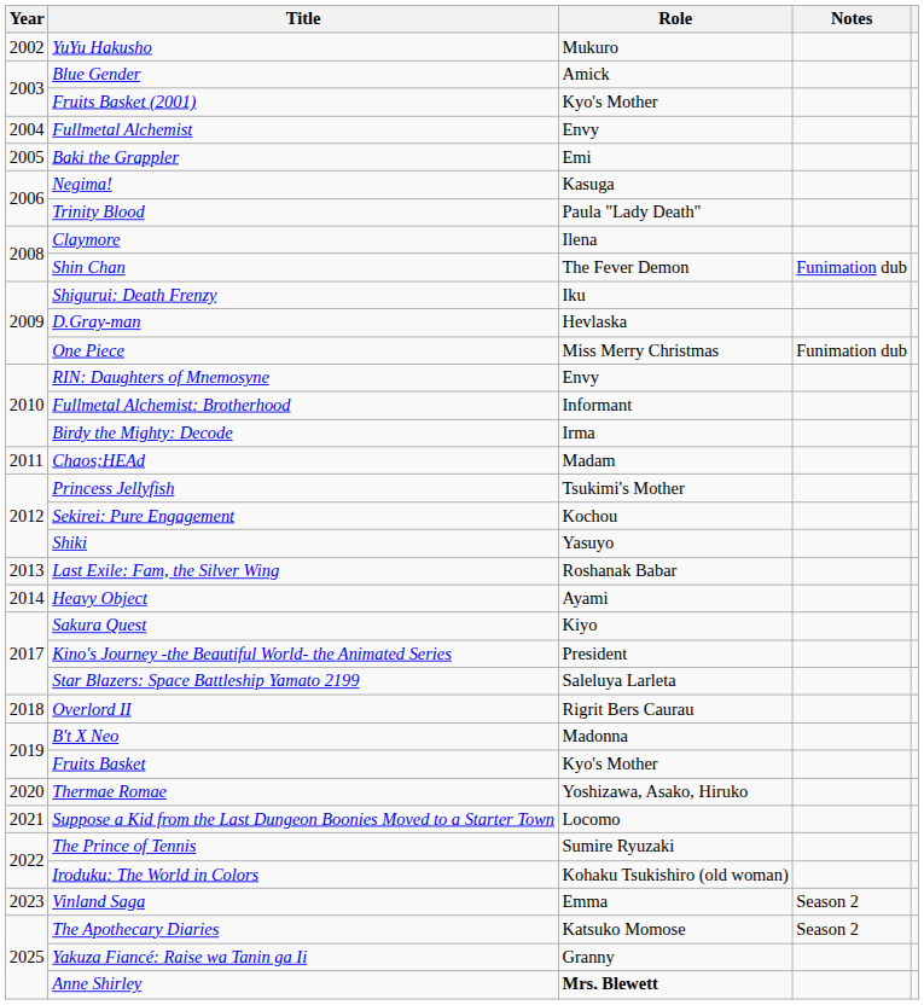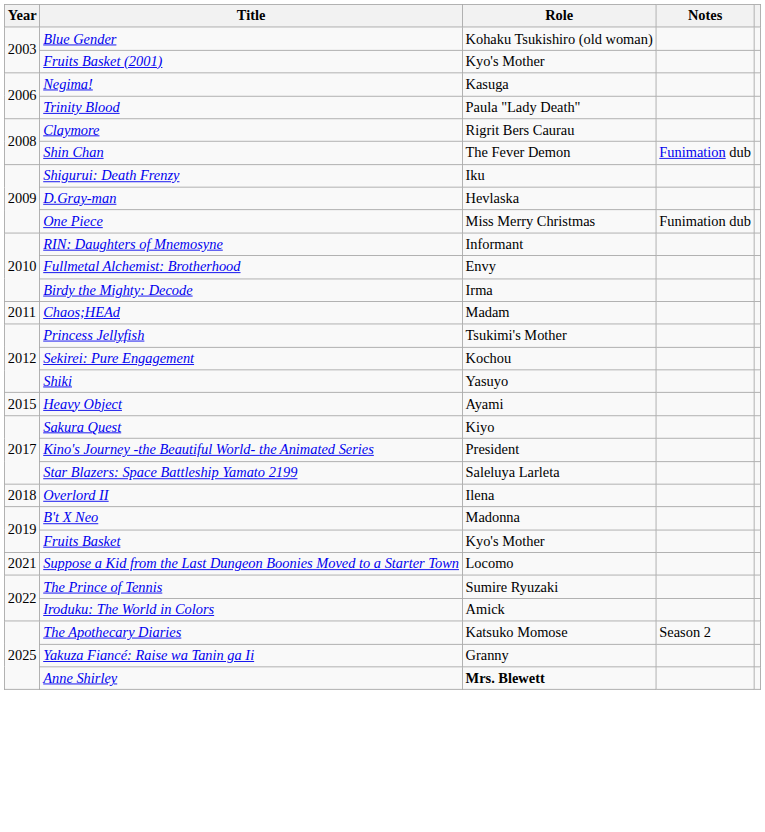 <table class="wikitable sortable plainrowheaders">
 <tr>
 <th>Year</th>
 <th>Title</th>
 <th>Role</th>
 <th class="unsortable">Notes</th>
 <th class="unsortable"></th>
 </tr>
 <tr>
-<td>2002</td>
-<td><em><a href='#'>YuYu Hakusho</a></em></td>
-<td>Mukuro</td>
-<td></td>
-<td></td>
-</tr>
-<tr>
 <td rowspan="2">2003</td>
 <td><em><a href='#'>Blue Gender</a></em></td>
-<td>Amick</td>
+<td>Kohaku Tsukishiro (old woman)</td>
 <td></td>
 <td></td>
 </tr>
 <tr>
 <td><em><a href='#'>Fruits Basket (2001)</a></em></td>
 <td>Kyo's Mother</td>
-<td></td>
-<td></td>
-</tr>
-<tr>
-<td>2004</td>
-<td><em><a href='#'>Fullmetal Alchemist</a></em></td>
-<td>Envy</td>
-<td></td>
-<td></td>
-</tr>
-<tr>
-<td>2005</td>
-<td><em><a href='#'>Baki the Grappler</a></em></td>
-<td>Emi</td>
 <td></td>
 <td></td>
 </tr>
 <tr>
 <td rowspan="2">2006</td>
 <td><em><a href='#'>Negima!</a></em></td>
 <td>Kasuga</td>
 <td></td>
 <td></td>
 </tr>
 <tr>
 <td><em><a href='#'>Trinity Blood</a></em></td>
 <td>Paula "Lady Death"</td>
 <td></td>
 <td></td>
 </tr>
 <tr>
 <td rowspan="2">2008</td>
 <td><em><a href='#'>Claymore</a></em></td>
-<td>Ilena</td>
+<td>Rigrit Bers Caurau</td>
 <td></td>
 <td></td>
 </tr>
 <tr>
 <td><em><a href='#'>Shin Chan</a></em></td>
 <td>The Fever Demon</td>
 <td><a href='#'>Funimation</a> dub</td>
 <td></td>
 </tr>
 <tr>
 <td rowspan="3">2009</td>
 <td><em><a href='#'>Shigurui: Death Frenzy</a></em></td>
 <td>Iku</td>
 <td></td>
 <td></td>
 </tr>
 <tr>
 <td><em><a href='#'>D.Gray-man</a></em></td>
 <td>Hevlaska</td>
 <td></td>
 <td></td>
 </tr>
 <tr>
 <td><em><a href='#'>One Piece</a></em></td>
 <td>Miss Merry Christmas</td>
 <td>Funimation dub</td>
 <td></td>
 </tr>
 <tr>
 <td rowspan="3">2010</td>
 <td><em><a href='#'>RIN: Daughters of Mnemosyne</a></em></td>
-<td>Envy</td>
+<td>Informant</td>
 <td></td>
 <td></td>
 </tr>
 <tr>
 <td><em><a href='#'>Fullmetal Alchemist: Brotherhood</a></em></td>
-<td>Informant</td>
+<td>Envy</td>
 <td></td>
 <td></td>
 </tr>
 <tr>
 <td><em><a href='#'>Birdy the Mighty: Decode</a></em></td>
 <td>Irma</td>
 <td></td>
 <td></td>
 </tr>
 <tr>
 <td>2011</td>
 <td><em><a href='#'>Chaos;HEAd</a></em></td>
 <td>Madam</td>
 <td></td>
 <td></td>
 </tr>
 <tr>
 <td rowspan="3">2012</td>
 <td><em><a href='#'>Princess Jellyfish</a></em></td>
 <td>Tsukimi's Mother</td>
 <td></td>
 <td></td>
 </tr>
 <tr>
 <td><em><a href='#'>Sekirei: Pure Engagement</a></em></td>
 <td>Kochou</td>
 <td></td>
 <td></td>
 </tr>
 <tr>
 <td><em><a href='#'>Shiki</a></em></td>
 <td>Yasuyo</td>
 <td></td>
 <td></td>
 </tr>
 <tr>
-<td>2013</td>
-<td><em><a href='#'>Last Exile: Fam, the Silver Wing</a></em></td>
-<td>Roshanak Babar</td>
-<td></td>
-<td></td>
-</tr>
-<tr>
-<td>2014</td>
+<td>2015</td>
 <td><em><a href='#'>Heavy Object</a></em></td>
 <td>Ayami</td>
 <td></td>
 <td></td>
 </tr>
 <tr>
 <td rowspan="3">2017</td>
 <td><em><a href='#'>Sakura Quest</a></em></td>
 <td>Kiyo</td>
 <td></td>
 <td></td>
 </tr>
 <tr>
 <td><em><a href='#'>Kino's Journey -the Beautiful World- the Animated Series</a></em></td>
 <td>President</td>
 <td></td>
 <td></td>
 </tr>
 <tr>
 <td><em><a href='#'>Star Blazers: Space Battleship Yamato 2199</a></em></td>
 <td>Saleluya Larleta</td>
 <td></td>
 <td></td>
 </tr>
 <tr>
 <td>2018</td>
 <td><em><a href='#'>Overlord II</a></em></td>
-<td>Rigrit Bers Caurau</td>
+<td>Ilena</td>
 <td></td>
 <td></td>
 </tr>
 <tr>
 <td rowspan="2">2019</td>
 <td><em><a href='#'>B't X Neo</a></em></td>
 <td>Madonna</td>
 <td></td>
 <td></td>
 </tr>
 <tr>
 <td><em><a href='#'>Fruits Basket</a></em></td>
 <td>Kyo's Mother</td>
-<td></td>
-<td></td>
-</tr>
-<tr>
-<td>2020</td>
-<td><em><a href='#'>Thermae Romae</a></em></td>
-<td>Yoshizawa, Asako, Hiruko</td>
 <td></td>
 <td></td>
 </tr>
 <tr>
 <td>2021</td>
 <td><em><a href='#'>Suppose a Kid from the Last Dungeon Boonies Moved to a Starter Town</a></em></td>
 <td>Locomo</td>
 <td></td>
 <td></td>
 </tr>
 <tr>
 <td rowspan="2">2022</td>
 <td><em><a href='#'>The Prince of Tennis</a></em></td>
 <td>Sumire Ryuzaki</td>
 <td></td>
 <td></td>
 </tr>
 <tr>
 <td><em><a href='#'>Iroduku: The World in Colors</a></em></td>
-<td>Kohaku Tsukishiro (old woman)</td>
+<td>Amick</td>
 <td></td>
-<td></td>
-</tr>
-<tr>
-<td>2023</td>
-<td><em><a href='#'>Vinland Saga</a></em></td>
-<td>Emma</td>
-<td>Season 2</td>
 <td></td>
 </tr>
 <tr>
 <td rowspan="3">2025</td>
 <td><em><a href='#'>The Apothecary Diaries</a></em></td>
 <td>Katsuko Momose</td>
 <td>Season 2</td>
 <td></td>
 </tr>
 <tr>
 <td><em><a href='#'>Yakuza Fiancé: Raise wa Tanin ga Ii</a></em></td>
 <td>Granny</td>
 <td></td>
 <td></td>
 </tr>
 <tr>
 <td><em><a href='#'>Anne Shirley</a></em></td>
 <td><strong>Mrs. Blewett</strong></td>
 <td></td>
 <td></td>
 </tr>
 </table>
